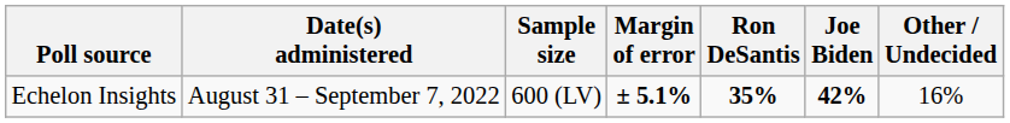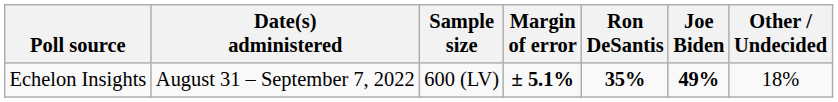 <table class="wikitable sortable mw-datatable" style="font-size:90%;text-align:center;line-height:17px">
 <tr valign=bottom>
 <th>Poll source</th>
 <th>Date(s)<br>administered</th>
 <th>Sample<br>size</th>
 <th>Margin<br>of error</th>
 <th class="unsortable">Ron<br>DeSantis<br></th>
 <th class="unsortable">Joe<br>Biden<br></th>
 <th class="unsortable">Other /<br>Undecided</th>
 </tr>
 <tr>
 <td style="text-align:left;">Echelon Insights</td>
 <td data-sort-value="2022-09-07">August 31 – September 7, 2022</td>
 <td>600 (LV)</td>
 <td><strong>± 5.1%</strong></td>
 <td><strong>35%</strong></td>
-<td><strong>42%</strong></td>
-<td>16%</td>
+<td><strong>49%</strong></td>
+<td>18%</td>
 </tr>
 </table>
